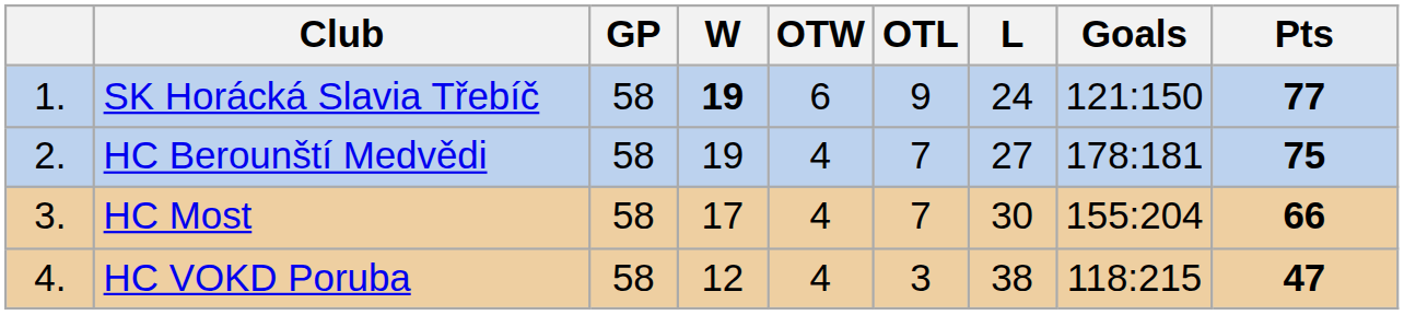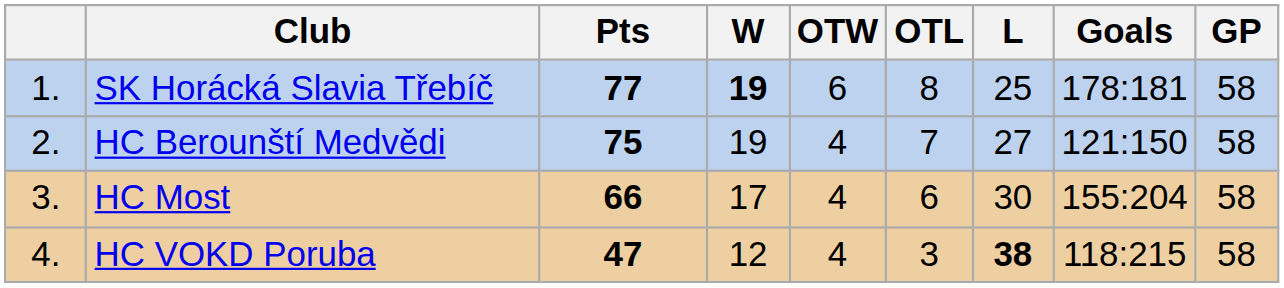 <table class="wikitable">
 <tr>
 <th width="30"></th>
 <th width="200">Club</th>
-<th width="30">GP</th>
+<th width="70">Pts</th>
 <th width="30">W</th>
 <th width="30">OTW</th>
 <th width="30">OTL</th>
 <th width="30">L</th>
 <th width="30">Goals</th>
-<th width="70">Pts</th>
+<th width="30">GP</th>
 </tr>
 <tr bgcolor="#BCD2EE" align="center">
 <td>1.</td>
 <td align="left"><a href='#'>SK Horácká Slavia Třebíč</a></td>
-<td>58</td>
+<td><strong>77</strong></td>
 <td><strong>19</strong></td>
 <td>6</td>
-<td>9</td>
-<td>24</td>
-<td>121:150</td>
-<td><strong>77</strong></td>
+<td>8</td>
+<td>25</td>
+<td>178:181</td>
+<td>58</td>
 </tr>
 <tr bgcolor="#BCD2EE" align="center">
 <td>2.</td>
 <td align="left"><a href='#'>HC Berounští Medvědi</a></td>
-<td>58</td>
+<td><strong>75</strong></td>
 <td>19</td>
 <td>4</td>
 <td>7</td>
 <td>27</td>
-<td>178:181</td>
-<td><strong>75</strong></td>
+<td>121:150</td>
+<td>58</td>
 </tr>
 <tr bgcolor="#EECFA1" align="center">
 <td>3.</td>
 <td align="left"><a href='#'>HC Most</a></td>
-<td>58</td>
+<td><strong>66</strong></td>
 <td>17</td>
 <td>4</td>
-<td>7</td>
+<td>6</td>
 <td>30</td>
 <td>155:204</td>
-<td><strong>66</strong></td>
+<td>58</td>
 </tr>
 <tr bgcolor="#EECFA1" align="center">
 <td>4.</td>
 <td align="left"><a href='#'>HC VOKD Poruba</a></td>
-<td>58</td>
+<td><strong>47</strong></td>
 <td>12</td>
 <td>4</td>
 <td>3</td>
-<td>38</td>
+<td><strong>38</strong></td>
 <td>118:215</td>
-<td><strong>47</strong></td>
+<td>58</td>
 </tr>
 </table>
